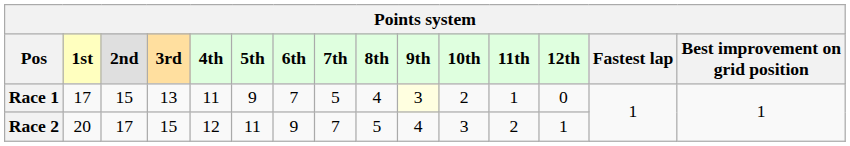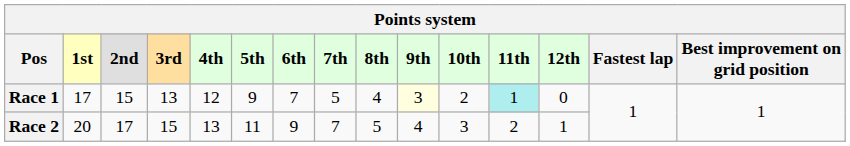 <table class="wikitable" style="font-size:90%; text-align:center">
 <tr>
 <th colspan="22">Points system</th>
 </tr>
 <tr>
 <th>Pos</th>
 <td style="background:#ffffbf;"> <strong>1st</strong> </td>
 <td style="background:#dfdfdf;"> <strong>2nd</strong> </td>
 <td style="background:#ffdf9f;"> <strong>3rd</strong> </td>
 <td style="background:#dfffdf;"> <strong>4th</strong> </td>
 <td style="background:#dfffdf;"> <strong>5th</strong> </td>
 <td style="background:#dfffdf;"> <strong>6th</strong> </td>
 <td style="background:#dfffdf;"> <strong>7th</strong> </td>
 <td style="background:#dfffdf;"> <strong>8th</strong> </td>
 <td style="background:#dfffdf;"> <strong>9th</strong> </td>
 <td style="background:#dfffdf;"> <strong>10th</strong> </td>
 <td style="background:#dfffdf;"> <strong>11th</strong> </td>
 <td style="background:#dfffdf;"> <strong>12th</strong> </td>
 <th>Fastest lap</th>
 <th>Best improvement on<br>grid position</th>
 </tr>
 <tr align="center">
 <th>Race 1</th>
 <td>17</td>
 <td>15</td>
 <td>13</td>
-<td>11</td>
+<td>12</td>
 <td>9</td>
 <td>7</td>
 <td>5</td>
 <td>4</td>
 <td style="background: lightyellow;">3</td>
 <td>2</td>
-<td>1</td>
+<td style="background: paleturquoise;">1</td>
 <td>0</td>
 <td rowspan=2>1</td>
 <td rowspan=2>1</td>
 </tr>
 <tr align="center">
 <th>Race 2</th>
 <td>20</td>
 <td>17</td>
 <td>15</td>
-<td>12</td>
+<td>13</td>
 <td>11</td>
 <td>9</td>
 <td>7</td>
 <td>5</td>
 <td>4</td>
 <td>3</td>
 <td>2</td>
 <td>1</td>
 </tr>
 </table>
